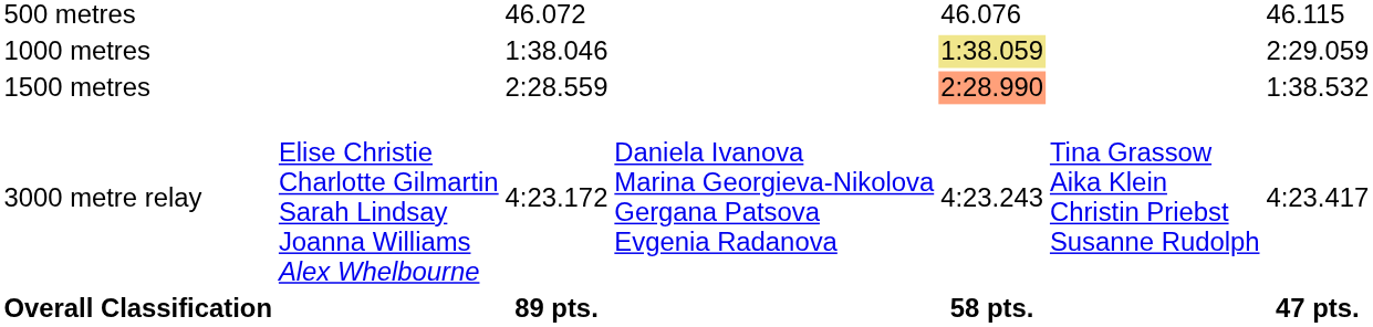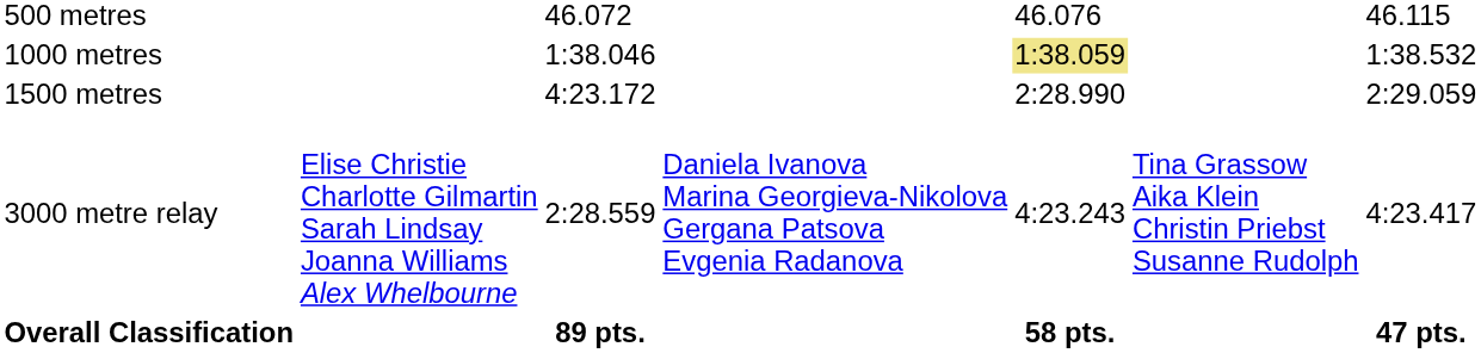 <table>
 <tr>
 <td>500 metres</td>
 <td></td>
 <td>46.072</td>
 <td></td>
 <td>46.076</td>
 <td></td>
 <td>46.115</td>
 </tr>
 <tr>
 <td>1000 metres</td>
 <td></td>
 <td>1:38.046</td>
 <td></td>
 <td style="background: khaki;">1:38.059</td>
 <td></td>
-<td>2:29.059</td>
+<td>1:38.532</td>
 </tr>
 <tr>
 <td>1500 metres</td>
 <td></td>
-<td>2:28.559</td>
+<td>4:23.172</td>
 <td></td>
-<td style="background: lightsalmon;">2:28.990</td>
+<td>2:28.990</td>
 <td></td>
-<td>1:38.532</td>
+<td>2:29.059</td>
 </tr>
 <tr>
 <td>3000 metre relay</td>
 <td valign=top><br><a href='#'>Elise Christie</a><br><a href='#'>Charlotte Gilmartin</a><br><a href='#'>Sarah Lindsay</a><br><a href='#'>Joanna Williams</a><br><em><a href='#'>Alex Whelbourne</a></em></td>
-<td>4:23.172</td>
+<td>2:28.559</td>
 <td valign=top><br><a href='#'>Daniela Ivanova</a><br><a href='#'>Marina Georgieva-Nikolova</a><br><a href='#'>Gergana Patsova</a><br><a href='#'>Evgenia Radanova</a></td>
 <td>4:23.243</td>
 <td valign=top><br><a href='#'>Tina Grassow</a><br><a href='#'>Aika Klein</a><br><a href='#'>Christin Priebst</a><br><a href='#'>Susanne Rudolph</a></td>
 <td>4:23.417</td>
 </tr>
 <tr>
 <th>Overall Classification</th>
 <th></th>
 <th>89 pts.</th>
 <th></th>
 <th>58 pts.</th>
 <th></th>
 <th>47 pts.</th>
 </tr>
 </table>
